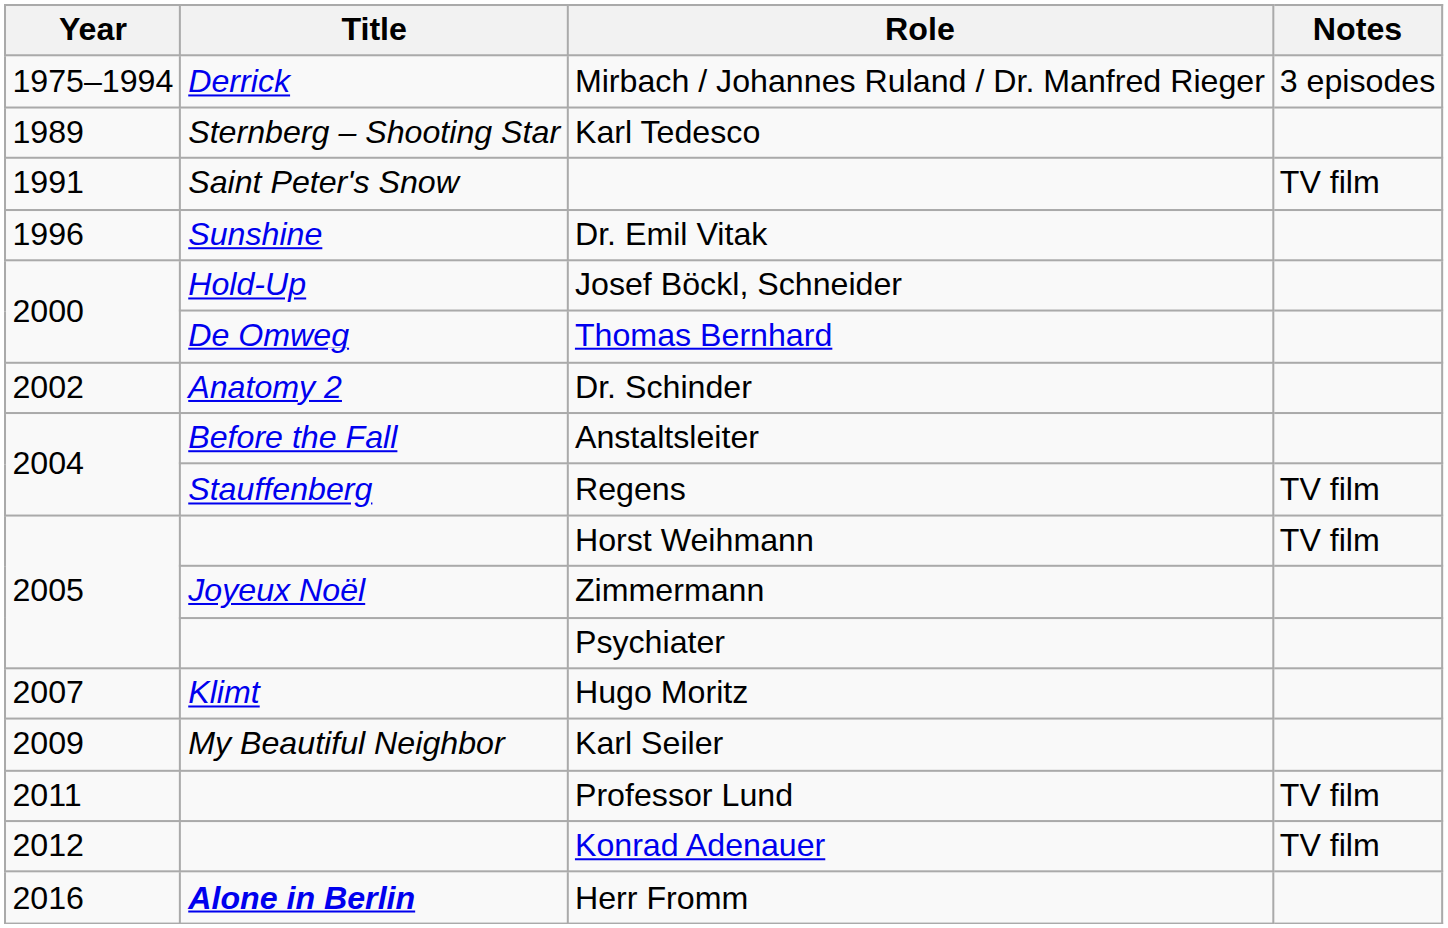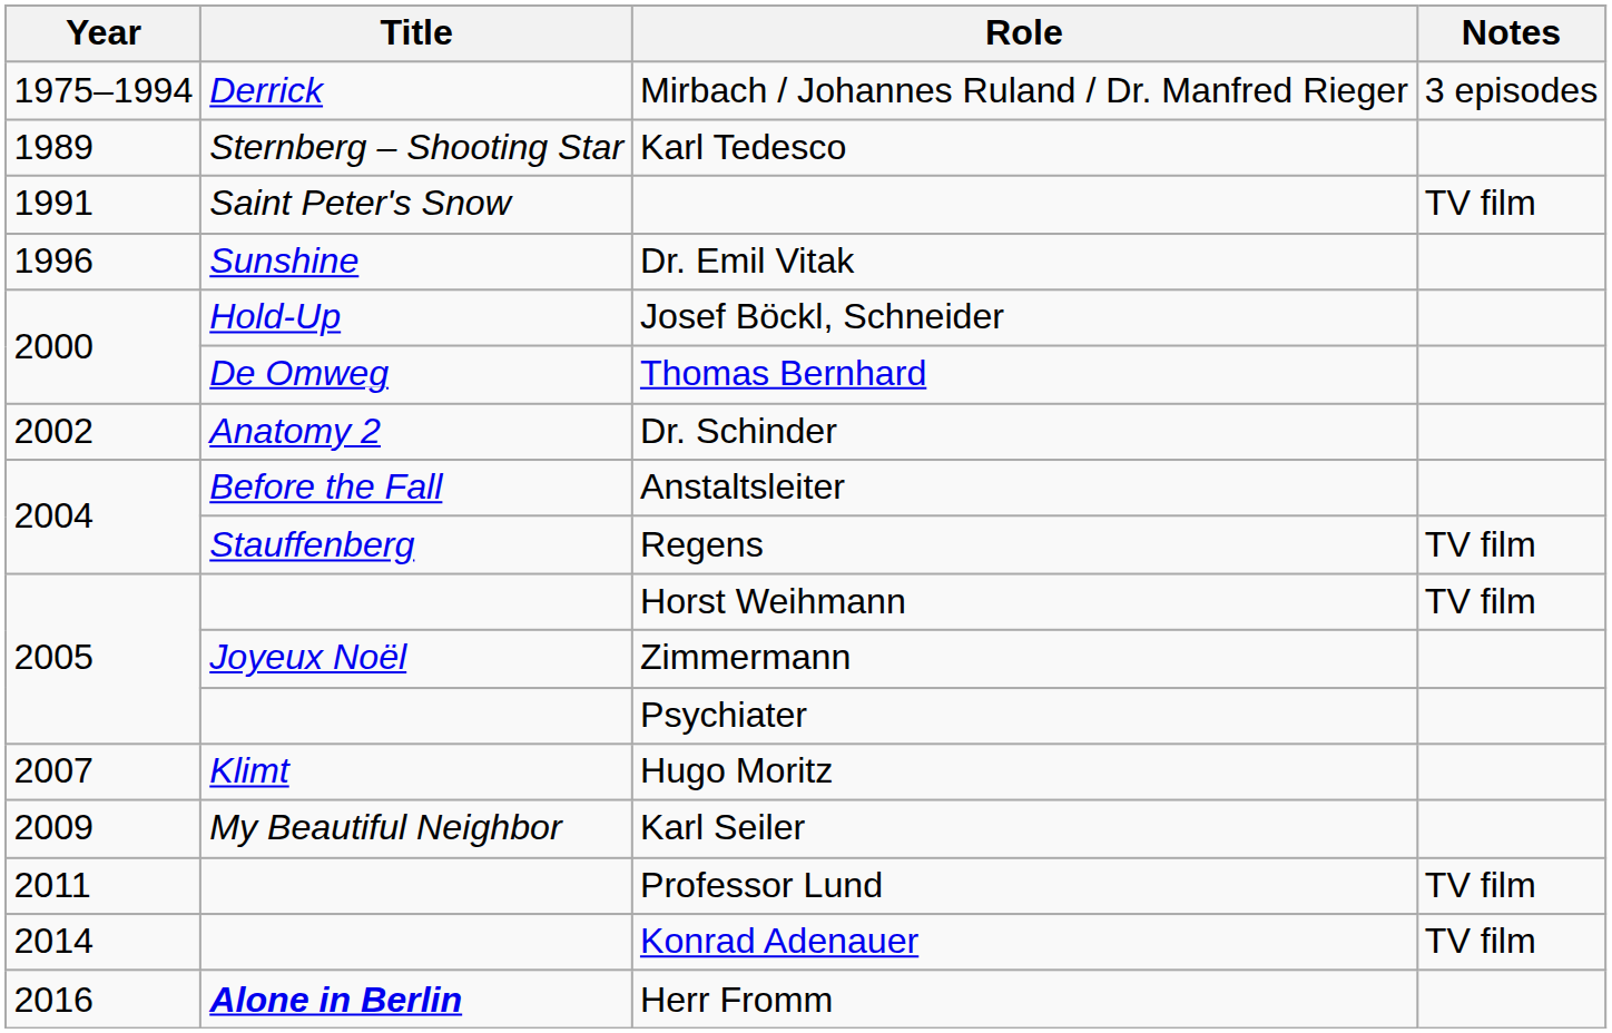 <table class="wikitable">
 <tr>
 <th>Year</th>
 <th>Title</th>
 <th>Role</th>
 <th>Notes</th>
 </tr>
 <tr>
 <td>1975–1994</td>
 <td><em><a href='#'>Derrick</a></em></td>
 <td>Mirbach / Johannes Ruland / Dr. Manfred Rieger</td>
 <td>3 episodes</td>
 </tr>
 <tr>
 <td>1989</td>
 <td><em>Sternberg – Shooting Star</em></td>
 <td>Karl Tedesco</td>
 <td></td>
 </tr>
 <tr>
 <td>1991</td>
 <td><em>Saint Peter's Snow</em></td>
 <td></td>
 <td>TV film</td>
 </tr>
 <tr>
 <td>1996</td>
 <td><em><a href='#'>Sunshine</a></em></td>
 <td>Dr. Emil Vitak</td>
 <td></td>
 </tr>
 <tr>
 <td rowspan=2>2000</td>
 <td><em><a href='#'>Hold-Up</a></em></td>
 <td>Josef Böckl, Schneider</td>
 <td></td>
 </tr>
 <tr>
 <td><em><a href='#'>De Omweg</a></em></td>
 <td><a href='#'>Thomas Bernhard</a></td>
 <td></td>
 </tr>
 <tr>
 <td>2002</td>
 <td><em><a href='#'>Anatomy 2</a></em></td>
 <td>Dr. Schinder</td>
 <td></td>
 </tr>
 <tr>
 <td rowspan=2>2004</td>
 <td><em><a href='#'>Before the Fall</a></em></td>
 <td>Anstaltsleiter</td>
 <td></td>
 </tr>
 <tr>
 <td><em><a href='#'>Stauffenberg</a></em></td>
 <td>Regens</td>
 <td>TV film</td>
 </tr>
 <tr>
 <td rowspan=3>2005</td>
 <td><em></em></td>
 <td>Horst Weihmann</td>
 <td>TV film</td>
 </tr>
 <tr>
 <td><em><a href='#'>Joyeux Noël</a></em></td>
 <td>Zimmermann</td>
 <td></td>
 </tr>
 <tr>
 <td><em></em></td>
 <td>Psychiater</td>
 <td></td>
 </tr>
 <tr>
 <td>2007</td>
 <td><em><a href='#'>Klimt</a></em></td>
 <td>Hugo Moritz</td>
 <td></td>
 </tr>
 <tr>
 <td>2009</td>
 <td><em>My Beautiful Neighbor</em></td>
 <td>Karl Seiler</td>
 <td></td>
 </tr>
 <tr>
 <td>2011</td>
 <td><em></em></td>
 <td>Professor Lund</td>
 <td>TV film</td>
 </tr>
 <tr>
-<td>2012</td>
+<td>2014</td>
 <td><em></em></td>
 <td><a href='#'>Konrad Adenauer</a></td>
 <td>TV film</td>
 </tr>
 <tr>
 <td>2016</td>
 <td><strong><em><a href='#'>Alone in Berlin</a></em></strong></td>
 <td>Herr Fromm</td>
 <td></td>
 </tr>
 </table>
